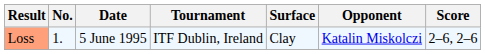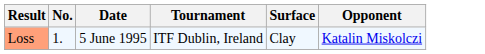 <table class="sortable wikitable" style="font-size:97%;">
 <tr>
 <th>Result</th>
 <th>No.</th>
 <th>Date</th>
 <th>Tournament</th>
 <th>Surface</th>
 <th>Opponent</th>
-<th>Score</th>
 </tr>
 <tr style="background:#f0f8ff;">
 <td style="background:#ffa07a;">Loss</td>
 <td>1.</td>
 <td>5 June 1995</td>
 <td>ITF Dublin, Ireland</td>
 <td>Clay</td>
 <td> <a href='#'>Katalin Miskolczi</a></td>
-<td>2–6, 2–6</td>
 </tr>
 </table>
